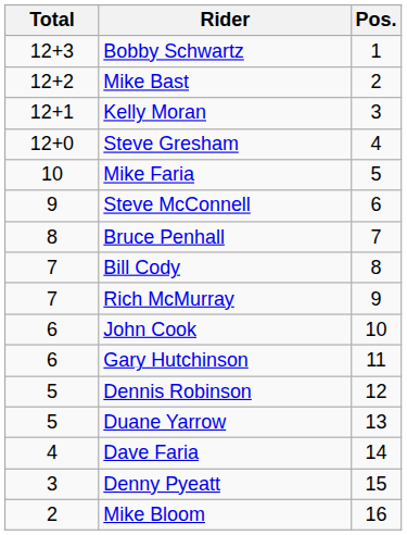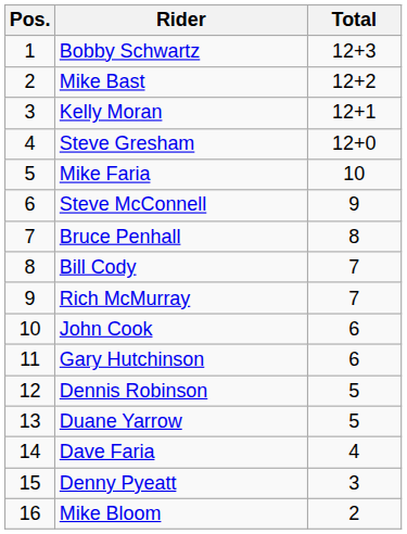 <table class=wikitable>
 <tr>
+<th width=25px>Pos.</th>
+<th width=200px>Rider</th>
 <th width=70px>Total</th>
-<th width=200px>Rider</th>
-<th width=25px>Pos.</th>
 </tr>
 <tr align=center >
+<td>1</td>
+<td align=left><a href='#'>Bobby Schwartz</a></td>
 <td>12+3</td>
-<td align=left><a href='#'>Bobby Schwartz</a></td>
-<td>1</td>
 </tr>
 <tr align=center >
+<td>2</td>
+<td align=left><a href='#'>Mike Bast</a></td>
 <td>12+2</td>
-<td align=left><a href='#'>Mike Bast</a></td>
-<td>2</td>
 </tr>
 <tr align=center >
+<td>3</td>
+<td align=left><a href='#'>Kelly Moran</a></td>
 <td>12+1</td>
-<td align=left><a href='#'>Kelly Moran</a></td>
-<td>3</td>
 </tr>
 <tr align=center>
+<td>4</td>
+<td align=left><a href='#'>Steve Gresham</a></td>
 <td>12+0</td>
-<td align=left><a href='#'>Steve Gresham</a></td>
-<td>4</td>
 </tr>
 <tr align=center>
-<td>10</td>
+<td>5</td>
 <td align=left><a href='#'>Mike Faria</a></td>
-<td>5</td>
-</tr>
-<tr align=center>
-<td>9</td>
-<td align=left><a href='#'>Steve McConnell</a></td>
-<td>6</td>
-</tr>
-<tr align=center>
-<td>8</td>
-<td align=left><a href='#'>Bruce Penhall</a></td>
-<td>7</td>
-</tr>
-<tr align=center>
-<td>7</td>
-<td align=left><a href='#'>Bill Cody</a></td>
-<td>8</td>
-</tr>
-<tr align=center>
-<td>7</td>
-<td align=left><a href='#'>Rich McMurray</a></td>
-<td>9</td>
-</tr>
-<tr align=center>
-<td>6</td>
-<td align=left><a href='#'>John Cook</a></td>
 <td>10</td>
 </tr>
 <tr align=center>
 <td>6</td>
-<td align=left><a href='#'>Gary Hutchinson</a></td>
-<td>11</td>
+<td align=left><a href='#'>Steve McConnell</a></td>
+<td>9</td>
 </tr>
 <tr align=center>
-<td>5</td>
-<td align=left><a href='#'>Dennis Robinson</a></td>
-<td>12</td>
+<td>7</td>
+<td align=left><a href='#'>Bruce Penhall</a></td>
+<td>8</td>
 </tr>
 <tr align=center>
-<td>5</td>
-<td align=left><a href='#'>Duane Yarrow</a></td>
-<td>13</td>
+<td>8</td>
+<td align=left><a href='#'>Bill Cody</a></td>
+<td>7</td>
 </tr>
 <tr align=center>
-<td>4</td>
-<td align=left><a href='#'>Dave Faria</a></td>
-<td>14</td>
+<td>9</td>
+<td align=left><a href='#'>Rich McMurray</a></td>
+<td>7</td>
 </tr>
 <tr align=center>
-<td>3</td>
-<td align=left><a href='#'>Denny Pyeatt</a></td>
-<td>15</td>
+<td>10</td>
+<td align=left><a href='#'>John Cook</a></td>
+<td>6</td>
 </tr>
 <tr align=center>
+<td>11</td>
+<td align=left><a href='#'>Gary Hutchinson</a></td>
+<td>6</td>
+</tr>
+<tr align=center>
+<td>12</td>
+<td align=left><a href='#'>Dennis Robinson</a></td>
+<td>5</td>
+</tr>
+<tr align=center>
+<td>13</td>
+<td align=left><a href='#'>Duane Yarrow</a></td>
+<td>5</td>
+</tr>
+<tr align=center>
+<td>14</td>
+<td align=left><a href='#'>Dave Faria</a></td>
+<td>4</td>
+</tr>
+<tr align=center>
+<td>15</td>
+<td align=left><a href='#'>Denny Pyeatt</a></td>
+<td>3</td>
+</tr>
+<tr align=center>
+<td>16</td>
+<td align=left><a href='#'>Mike Bloom</a></td>
 <td>2</td>
-<td align=left><a href='#'>Mike Bloom</a></td>
-<td>16</td>
 </tr>
 </table>
